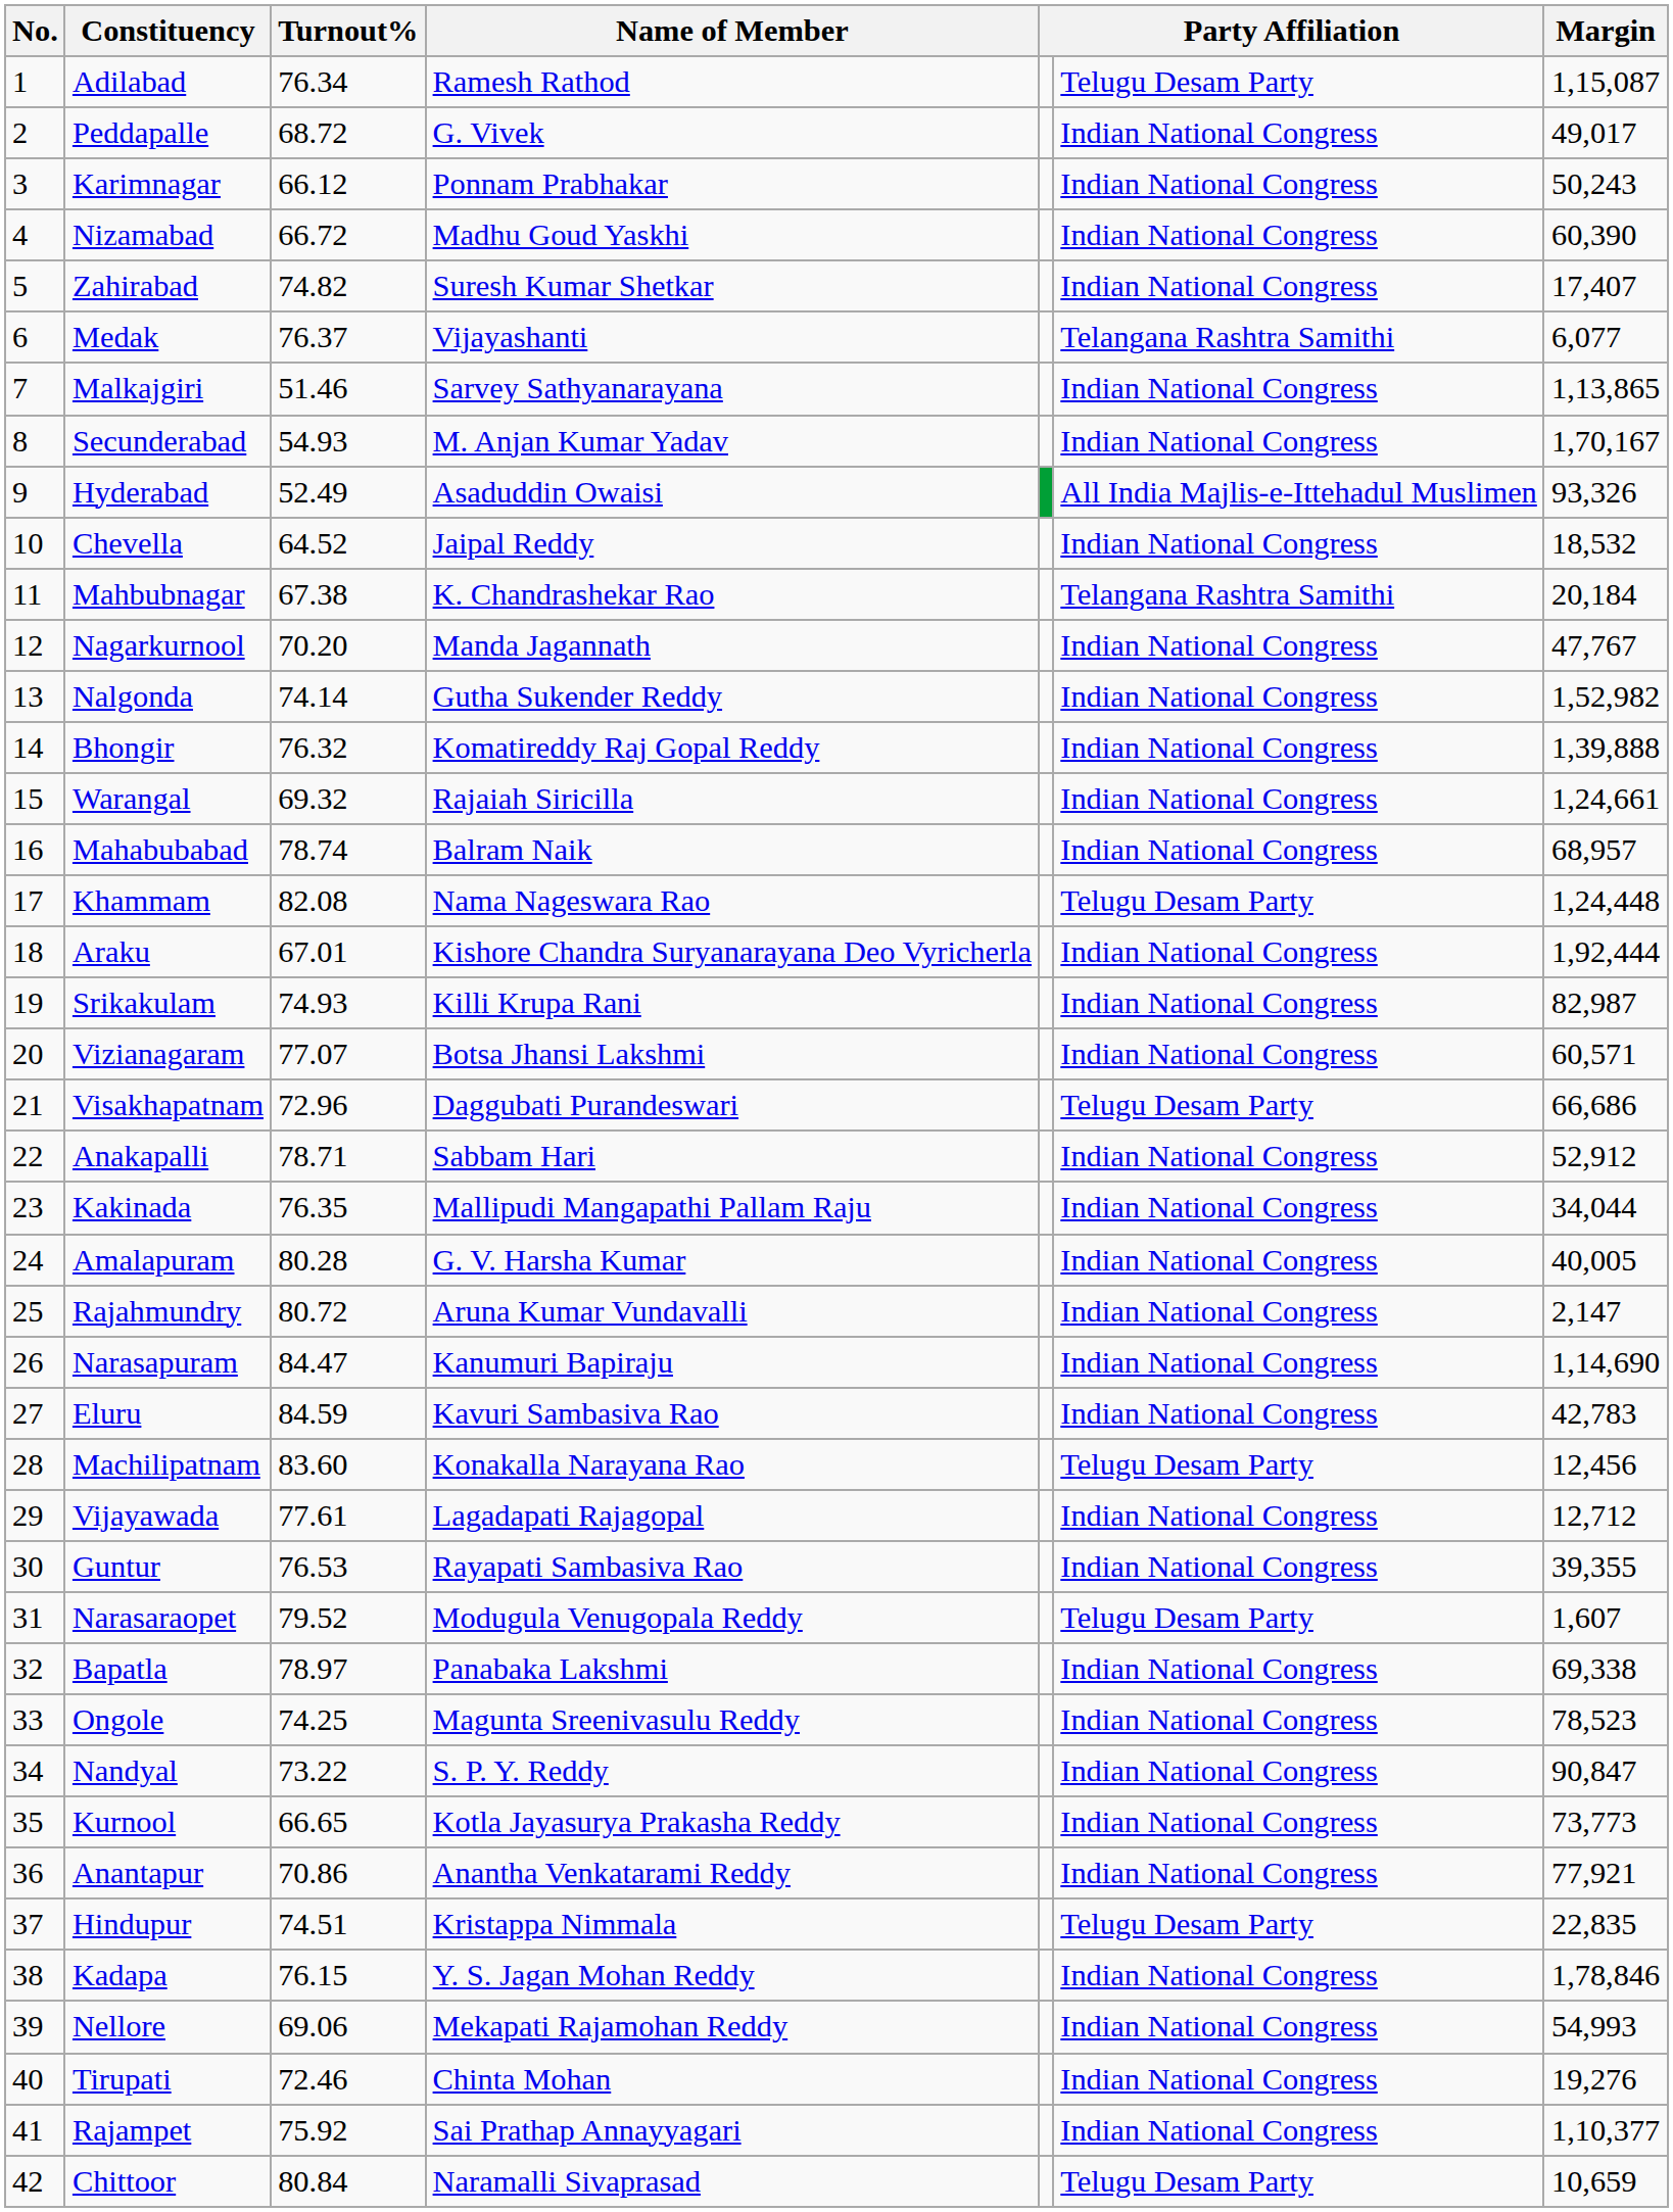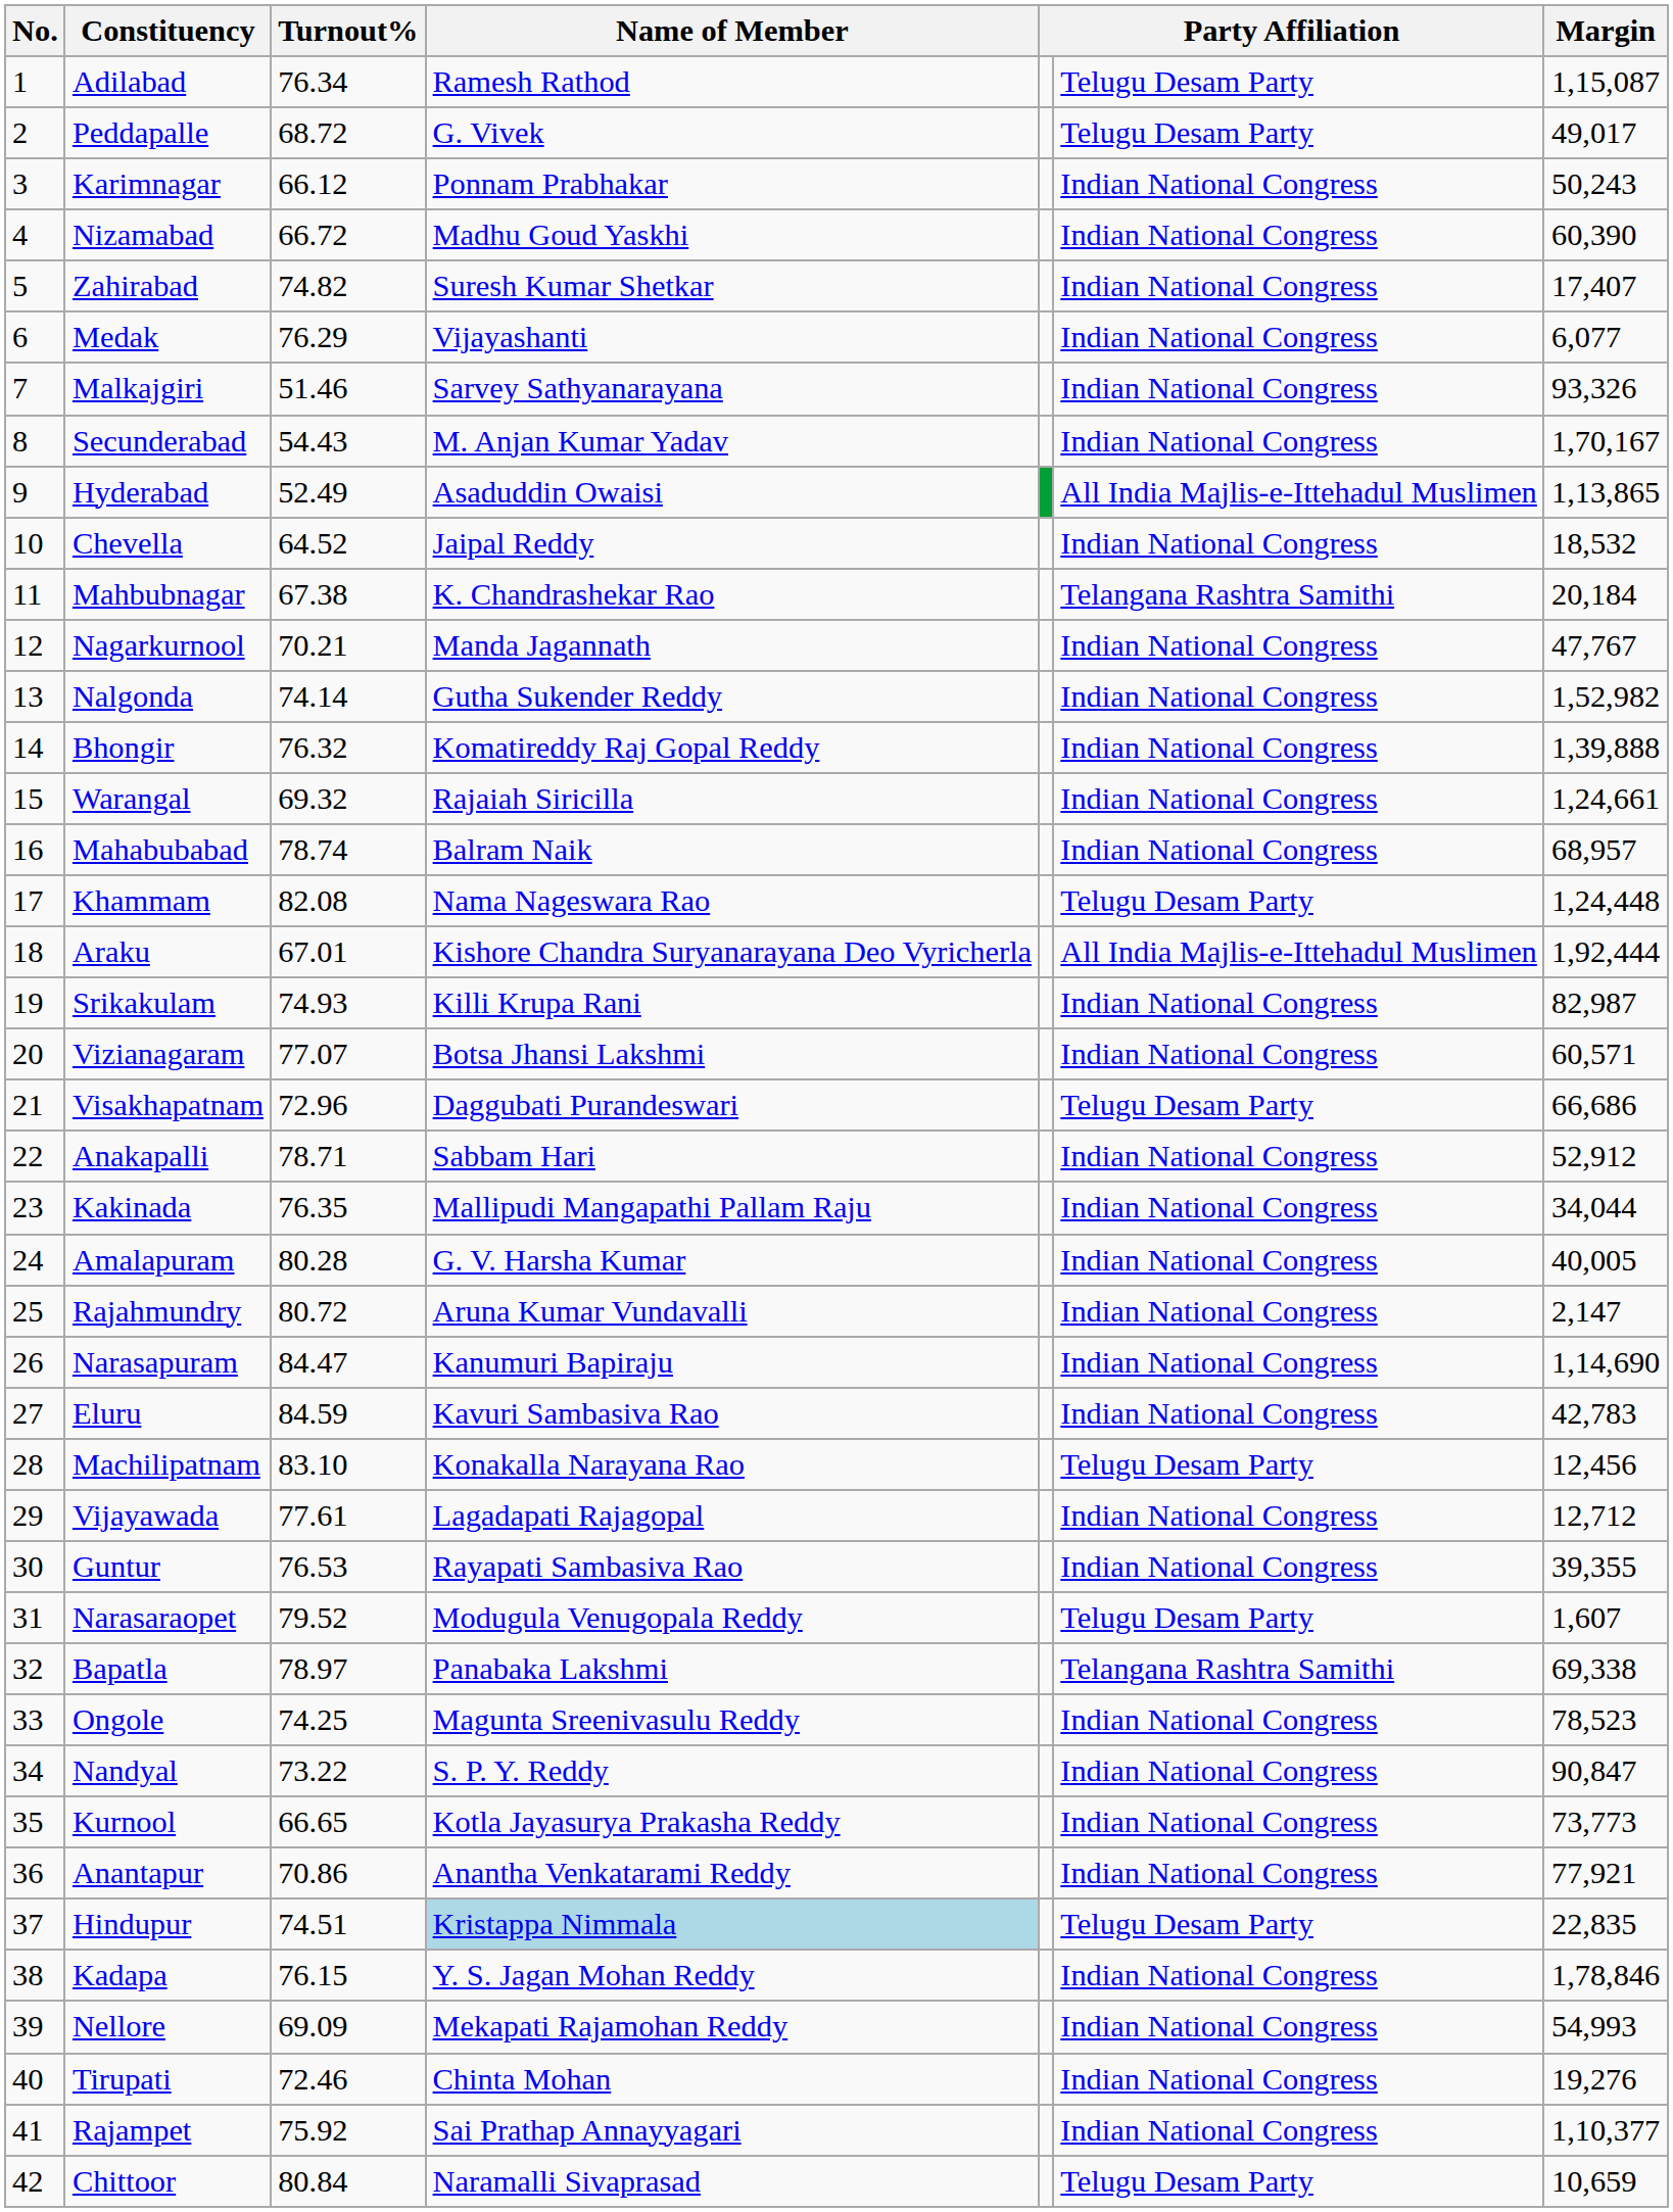 <table class="wikitable sortable" style="font-size: 95%;">
 <tr>
 <th>No.</th>
 <th>Constituency</th>
 <th>Turnout%</th>
 <th>Name of Member</th>
 <th colspan="2">Party Affiliation</th>
 <th>Margin</th>
 </tr>
 <tr>
 <td>1</td>
 <td><a href='#'>Adilabad</a></td>
 <td>76.34</td>
 <td><a href='#'>Ramesh Rathod</a></td>
 <td bgcolor= ></td>
 <td><a href='#'>Telugu Desam Party</a></td>
 <td>1,15,087</td>
 </tr>
 <tr>
 <td>2</td>
 <td><a href='#'>Peddapalle</a></td>
 <td>68.72</td>
 <td><a href='#'>G. Vivek</a></td>
 <td bgcolor= ></td>
-<td><a href='#'>Indian National Congress</a></td>
+<td><a href='#'>Telugu Desam Party</a></td>
 <td>49,017</td>
 </tr>
 <tr>
 <td>3</td>
 <td><a href='#'>Karimnagar</a></td>
 <td>66.12</td>
 <td><a href='#'>Ponnam Prabhakar</a></td>
 <td bgcolor= ></td>
 <td><a href='#'>Indian National Congress</a></td>
 <td>50,243</td>
 </tr>
 <tr>
 <td>4</td>
 <td><a href='#'>Nizamabad</a></td>
 <td>66.72</td>
 <td><a href='#'>Madhu Goud Yaskhi</a></td>
 <td bgcolor= ></td>
 <td><a href='#'>Indian National Congress</a></td>
 <td>60,390</td>
 </tr>
 <tr>
 <td>5</td>
 <td><a href='#'>Zahirabad</a></td>
 <td>74.82</td>
 <td><a href='#'>Suresh Kumar Shetkar</a></td>
 <td bgcolor= ></td>
 <td><a href='#'>Indian National Congress</a></td>
 <td>17,407</td>
 </tr>
 <tr>
 <td>6</td>
 <td><a href='#'>Medak</a></td>
-<td>76.37</td>
+<td>76.29</td>
 <td><a href='#'>Vijayashanti</a></td>
 <td bgcolor= ></td>
-<td><a href='#'>Telangana Rashtra Samithi</a></td>
+<td><a href='#'>Indian National Congress</a></td>
 <td>6,077</td>
 </tr>
 <tr>
 <td>7</td>
 <td><a href='#'>Malkajgiri</a></td>
 <td>51.46</td>
 <td><a href='#'>Sarvey Sathyanarayana</a></td>
 <td bgcolor= ></td>
 <td><a href='#'>Indian National Congress</a></td>
-<td>1,13,865</td>
+<td>93,326</td>
 </tr>
 <tr>
 <td>8</td>
 <td><a href='#'>Secunderabad</a></td>
-<td>54.93</td>
+<td>54.43</td>
 <td><a href='#'>M. Anjan Kumar Yadav</a></td>
 <td bgcolor= ></td>
 <td><a href='#'>Indian National Congress</a></td>
 <td>1,70,167</td>
 </tr>
 <tr>
 <td>9</td>
 <td><a href='#'>Hyderabad</a></td>
 <td>52.49</td>
 <td><a href='#'>Asaduddin Owaisi</a></td>
 <td bgcolor=#009F36></td>
 <td><a href='#'>All India Majlis-e-Ittehadul Muslimen</a></td>
-<td>93,326</td>
+<td>1,13,865</td>
 </tr>
 <tr>
 <td>10</td>
 <td><a href='#'>Chevella</a></td>
 <td>64.52</td>
 <td><a href='#'>Jaipal Reddy</a></td>
 <td bgcolor= ></td>
 <td><a href='#'>Indian National Congress</a></td>
 <td>18,532</td>
 </tr>
 <tr>
 <td>11</td>
 <td><a href='#'>Mahbubnagar</a></td>
 <td>67.38</td>
 <td><a href='#'>K. Chandrashekar Rao</a></td>
 <td bgcolor= ></td>
 <td><a href='#'>Telangana Rashtra Samithi</a></td>
 <td>20,184</td>
 </tr>
 <tr>
 <td>12</td>
 <td><a href='#'>Nagarkurnool</a></td>
-<td>70.20</td>
+<td>70.21</td>
 <td><a href='#'>Manda Jagannath</a></td>
 <td bgcolor= ></td>
 <td><a href='#'>Indian National Congress</a></td>
 <td>47,767</td>
 </tr>
 <tr>
 <td>13</td>
 <td><a href='#'>Nalgonda</a></td>
 <td>74.14</td>
 <td><a href='#'>Gutha Sukender Reddy</a></td>
 <td bgcolor= ></td>
 <td><a href='#'>Indian National Congress</a></td>
 <td>1,52,982</td>
 </tr>
 <tr>
 <td>14</td>
 <td><a href='#'>Bhongir</a></td>
 <td>76.32</td>
 <td><a href='#'>Komatireddy Raj Gopal Reddy</a></td>
 <td bgcolor= ></td>
 <td><a href='#'>Indian National Congress</a></td>
 <td>1,39,888</td>
 </tr>
 <tr>
 <td>15</td>
 <td><a href='#'>Warangal</a></td>
 <td>69.32</td>
 <td><a href='#'>Rajaiah Siricilla</a></td>
 <td bgcolor= ></td>
 <td><a href='#'>Indian National Congress</a></td>
 <td>1,24,661</td>
 </tr>
 <tr>
 <td>16</td>
 <td><a href='#'>Mahabubabad</a></td>
 <td>78.74</td>
 <td><a href='#'>Balram Naik</a></td>
 <td bgcolor= ></td>
 <td><a href='#'>Indian National Congress</a></td>
 <td>68,957</td>
 </tr>
 <tr>
 <td>17</td>
 <td><a href='#'>Khammam</a></td>
 <td>82.08</td>
 <td><a href='#'>Nama Nageswara Rao</a></td>
 <td bgcolor= ></td>
 <td><a href='#'>Telugu Desam Party</a></td>
 <td>1,24,448</td>
 </tr>
 <tr>
 <td>18</td>
 <td><a href='#'>Araku</a></td>
 <td>67.01</td>
 <td><a href='#'>Kishore Chandra Suryanarayana Deo Vyricherla</a></td>
 <td bgcolor= ></td>
-<td><a href='#'>Indian National Congress</a></td>
+<td><a href='#'>All India Majlis-e-Ittehadul Muslimen</a></td>
 <td>1,92,444</td>
 </tr>
 <tr>
 <td>19</td>
 <td><a href='#'>Srikakulam</a></td>
 <td>74.93</td>
 <td><a href='#'>Killi Krupa Rani</a></td>
 <td bgcolor= ></td>
 <td><a href='#'>Indian National Congress</a></td>
 <td>82,987</td>
 </tr>
 <tr>
 <td>20</td>
 <td><a href='#'>Vizianagaram</a></td>
 <td>77.07</td>
 <td><a href='#'>Botsa Jhansi Lakshmi</a></td>
 <td bgcolor= ></td>
 <td><a href='#'>Indian National Congress</a></td>
 <td>60,571</td>
 </tr>
 <tr>
 <td>21</td>
 <td><a href='#'>Visakhapatnam</a></td>
 <td>72.96</td>
 <td><a href='#'>Daggubati Purandeswari</a></td>
 <td bgcolor= ></td>
 <td><a href='#'>Telugu Desam Party</a></td>
 <td>66,686</td>
 </tr>
 <tr>
 <td>22</td>
 <td><a href='#'>Anakapalli</a></td>
 <td>78.71</td>
 <td><a href='#'>Sabbam Hari</a></td>
 <td bgcolor= ></td>
 <td><a href='#'>Indian National Congress</a></td>
 <td>52,912</td>
 </tr>
 <tr>
 <td>23</td>
 <td><a href='#'>Kakinada</a></td>
 <td>76.35</td>
 <td><a href='#'>Mallipudi Mangapathi Pallam Raju</a></td>
 <td bgcolor= ></td>
 <td><a href='#'>Indian National Congress</a></td>
 <td>34,044</td>
 </tr>
 <tr>
 <td>24</td>
 <td><a href='#'>Amalapuram</a></td>
 <td>80.28</td>
 <td><a href='#'>G. V. Harsha Kumar</a></td>
 <td bgcolor= ></td>
 <td><a href='#'>Indian National Congress</a></td>
 <td>40,005</td>
 </tr>
 <tr>
 <td>25</td>
 <td><a href='#'>Rajahmundry</a></td>
 <td>80.72</td>
 <td><a href='#'>Aruna Kumar Vundavalli</a></td>
 <td bgcolor= ></td>
 <td><a href='#'>Indian National Congress</a></td>
 <td>2,147</td>
 </tr>
 <tr>
 <td>26</td>
 <td><a href='#'>Narasapuram</a></td>
 <td>84.47</td>
 <td><a href='#'>Kanumuri Bapiraju</a></td>
 <td bgcolor= ></td>
 <td><a href='#'>Indian National Congress</a></td>
 <td>1,14,690</td>
 </tr>
 <tr>
 <td>27</td>
 <td><a href='#'>Eluru</a></td>
 <td>84.59</td>
 <td><a href='#'>Kavuri Sambasiva Rao</a></td>
 <td bgcolor= ></td>
 <td><a href='#'>Indian National Congress</a></td>
 <td>42,783</td>
 </tr>
 <tr>
 <td>28</td>
 <td><a href='#'>Machilipatnam</a></td>
-<td>83.60</td>
+<td>83.10</td>
 <td><a href='#'>Konakalla Narayana Rao</a></td>
 <td bgcolor= ></td>
 <td><a href='#'>Telugu Desam Party</a></td>
 <td>12,456</td>
 </tr>
 <tr>
 <td>29</td>
 <td><a href='#'>Vijayawada</a></td>
 <td>77.61</td>
 <td><a href='#'>Lagadapati Rajagopal</a></td>
 <td bgcolor= ></td>
 <td><a href='#'>Indian National Congress</a></td>
 <td>12,712</td>
 </tr>
 <tr>
 <td>30</td>
 <td><a href='#'>Guntur</a></td>
 <td>76.53</td>
 <td><a href='#'>Rayapati Sambasiva Rao</a></td>
 <td bgcolor= ></td>
 <td><a href='#'>Indian National Congress</a></td>
 <td>39,355</td>
 </tr>
 <tr>
 <td>31</td>
 <td><a href='#'>Narasaraopet</a></td>
 <td>79.52</td>
 <td><a href='#'>Modugula Venugopala Reddy</a></td>
 <td bgcolor= ></td>
 <td><a href='#'>Telugu Desam Party</a></td>
 <td>1,607</td>
 </tr>
 <tr>
 <td>32</td>
 <td><a href='#'>Bapatla</a></td>
 <td>78.97</td>
 <td><a href='#'>Panabaka Lakshmi</a></td>
 <td bgcolor= ></td>
-<td><a href='#'>Indian National Congress</a></td>
+<td><a href='#'>Telangana Rashtra Samithi</a></td>
 <td>69,338</td>
 </tr>
 <tr>
 <td>33</td>
 <td><a href='#'>Ongole</a></td>
 <td>74.25</td>
 <td><a href='#'>Magunta Sreenivasulu Reddy</a></td>
 <td bgcolor= ></td>
 <td><a href='#'>Indian National Congress</a></td>
 <td>78,523</td>
 </tr>
 <tr>
 <td>34</td>
 <td><a href='#'>Nandyal</a></td>
 <td>73.22</td>
 <td><a href='#'>S. P. Y. Reddy</a></td>
 <td bgcolor= ></td>
 <td><a href='#'>Indian National Congress</a></td>
 <td>90,847</td>
 </tr>
 <tr>
 <td>35</td>
 <td><a href='#'>Kurnool</a></td>
 <td>66.65</td>
 <td><a href='#'>Kotla Jayasurya Prakasha Reddy</a></td>
 <td bgcolor= ></td>
 <td><a href='#'>Indian National Congress</a></td>
 <td>73,773</td>
 </tr>
 <tr>
 <td>36</td>
 <td><a href='#'>Anantapur</a></td>
 <td>70.86</td>
 <td><a href='#'>Anantha Venkatarami Reddy</a></td>
 <td bgcolor= ></td>
 <td><a href='#'>Indian National Congress</a></td>
 <td>77,921</td>
 </tr>
 <tr>
 <td>37</td>
 <td><a href='#'>Hindupur</a></td>
 <td>74.51</td>
-<td><a href='#'>Kristappa Nimmala</a></td>
+<td style="background: lightblue;"><a href='#'>Kristappa Nimmala</a></td>
 <td bgcolor= ></td>
 <td><a href='#'>Telugu Desam Party</a></td>
 <td>22,835</td>
 </tr>
 <tr>
 <td>38</td>
 <td><a href='#'>Kadapa</a></td>
 <td>76.15</td>
 <td><a href='#'>Y. S. Jagan Mohan Reddy</a></td>
 <td bgcolor= ></td>
 <td><a href='#'>Indian National Congress</a></td>
 <td>1,78,846</td>
 </tr>
 <tr>
 <td>39</td>
 <td><a href='#'>Nellore</a></td>
-<td>69.06</td>
+<td>69.09</td>
 <td><a href='#'>Mekapati Rajamohan Reddy</a></td>
 <td bgcolor= ></td>
 <td><a href='#'>Indian National Congress</a></td>
 <td>54,993</td>
 </tr>
 <tr>
 <td>40</td>
 <td><a href='#'>Tirupati</a></td>
 <td>72.46</td>
 <td><a href='#'>Chinta Mohan</a></td>
 <td bgcolor= ></td>
 <td><a href='#'>Indian National Congress</a></td>
 <td>19,276</td>
 </tr>
 <tr>
 <td>41</td>
 <td><a href='#'>Rajampet</a></td>
 <td>75.92</td>
 <td><a href='#'>Sai Prathap Annayyagari</a></td>
 <td bgcolor= ></td>
 <td><a href='#'>Indian National Congress</a></td>
 <td>1,10,377</td>
 </tr>
 <tr>
 <td>42</td>
 <td><a href='#'>Chittoor</a></td>
 <td>80.84</td>
 <td><a href='#'>Naramalli Sivaprasad</a></td>
 <td bgcolor= ></td>
 <td><a href='#'>Telugu Desam Party</a></td>
 <td>10,659</td>
 </tr>
 </table>
